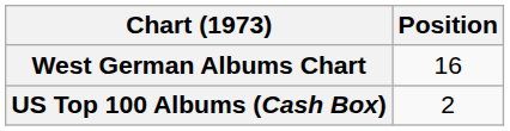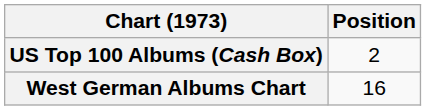 <table class="wikitable sortable plainrowheaders" style="text-align:center">
 <tr>
 <th scope="col">Chart (1973)</th>
 <th scope="col">Position</th>
 </tr>
 <tr>
+<th scope="row">US Top 100 Albums (<em>Cash Box</em>)</th>
+<td>2</td>
+</tr>
+<tr>
 <th scope="row">West German Albums Chart</th>
 <td>16</td>
 </tr>
-<tr>
-<th scope="row">US Top 100 Albums (<em>Cash Box</em>)</th>
-<td>2</td>
-</tr>
 </table>
